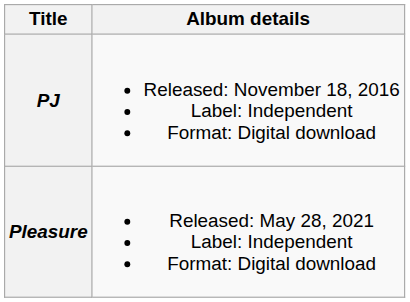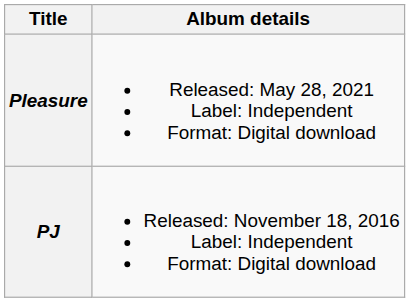 <table class="wikitable plainrowheaders" style="text-align:center;">
 <tr>
 <th scope="col">Title</th>
 <th scope="col">Album details</th>
 </tr>
 <tr>
+<th scope="row"><em>Pleasure</em></th>
+<td><br><ul><li>Released: May 28, 2021</li><li>Label: Independent</li><li>Format: Digital download</li></ul></td>
+</tr>
+<tr>
 <th scope="row"><em>PJ</em></th>
 <td><br><ul><li>Released: November 18, 2016</li><li>Label: Independent</li><li>Format: Digital download</li></ul></td>
 </tr>
-<tr>
-<th scope="row"><em>Pleasure</em></th>
-<td><br><ul><li>Released: May 28, 2021</li><li>Label: Independent</li><li>Format: Digital download</li></ul></td>
-</tr>
 </table>
